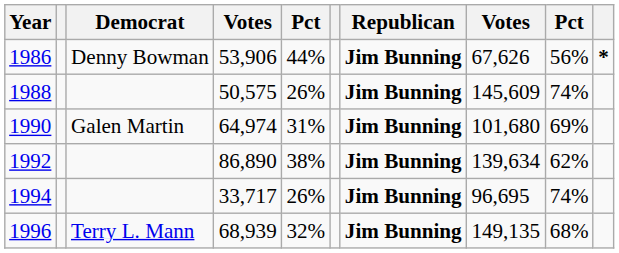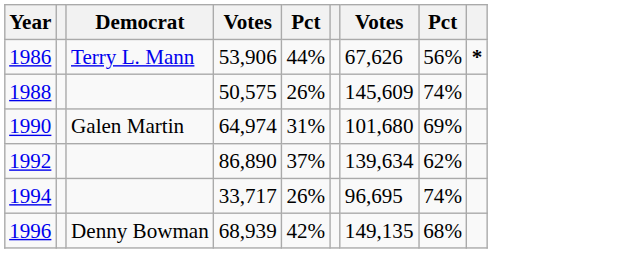 <table class="wikitable" style="margin:0.5em ; font-size:95%">
 <tr>
 <th>Year</th>
 <th></th>
 <th>Democrat</th>
 <th>Votes</th>
 <th>Pct</th>
 <th></th>
-<th>Republican</th>
 <th>Votes</th>
 <th>Pct</th>
 <th></th>
 </tr>
 <tr>
 <td><a href='#'>1986</a></td>
 <td></td>
-<td>Denny Bowman</td>
+<td><a href='#'>Terry L. Mann</a></td>
 <td>53,906</td>
 <td>44%</td>
 <td></td>
-<td><strong>Jim Bunning</strong></td>
 <td>67,626</td>
 <td>56%</td>
 <td><strong>*</strong></td>
 </tr>
 <tr>
 <td><a href='#'>1988</a></td>
 <td></td>
 <td></td>
 <td>50,575</td>
 <td>26%</td>
 <td></td>
-<td><strong>Jim Bunning</strong></td>
 <td>145,609</td>
 <td>74%</td>
 <td></td>
 </tr>
 <tr>
 <td><a href='#'>1990</a></td>
 <td></td>
 <td>Galen Martin</td>
 <td>64,974</td>
 <td>31%</td>
 <td></td>
-<td><strong>Jim Bunning</strong></td>
 <td>101,680</td>
 <td>69%</td>
 <td></td>
 </tr>
 <tr>
 <td><a href='#'>1992</a></td>
 <td></td>
 <td></td>
 <td>86,890</td>
-<td>38%</td>
+<td>37%</td>
 <td></td>
-<td><strong>Jim Bunning</strong></td>
 <td>139,634</td>
 <td>62%</td>
 <td></td>
 </tr>
 <tr>
 <td><a href='#'>1994</a></td>
 <td></td>
 <td></td>
 <td>33,717</td>
 <td>26%</td>
 <td></td>
-<td><strong>Jim Bunning</strong></td>
 <td>96,695</td>
 <td>74%</td>
 <td></td>
 </tr>
 <tr>
 <td><a href='#'>1996</a></td>
 <td></td>
-<td><a href='#'>Terry L. Mann</a></td>
+<td>Denny Bowman</td>
 <td>68,939</td>
-<td>32%</td>
+<td>42%</td>
 <td></td>
-<td><strong>Jim Bunning</strong></td>
 <td>149,135</td>
 <td>68%</td>
 <td></td>
 </tr>
 </table>
